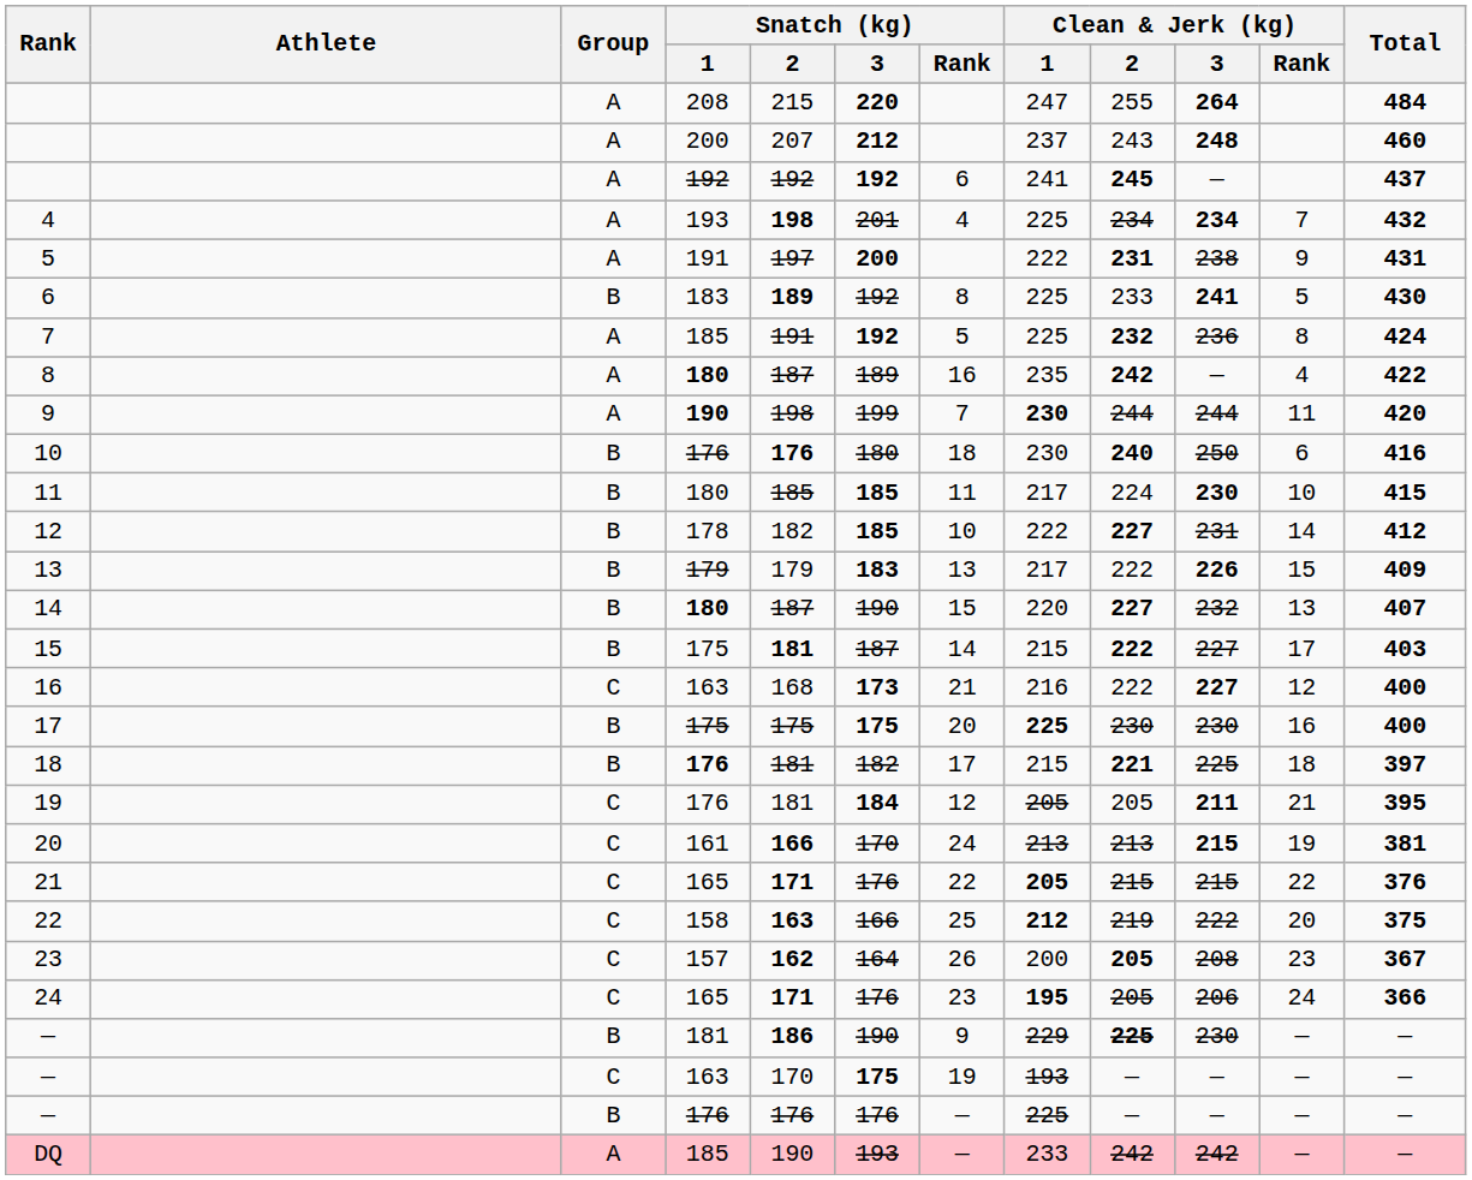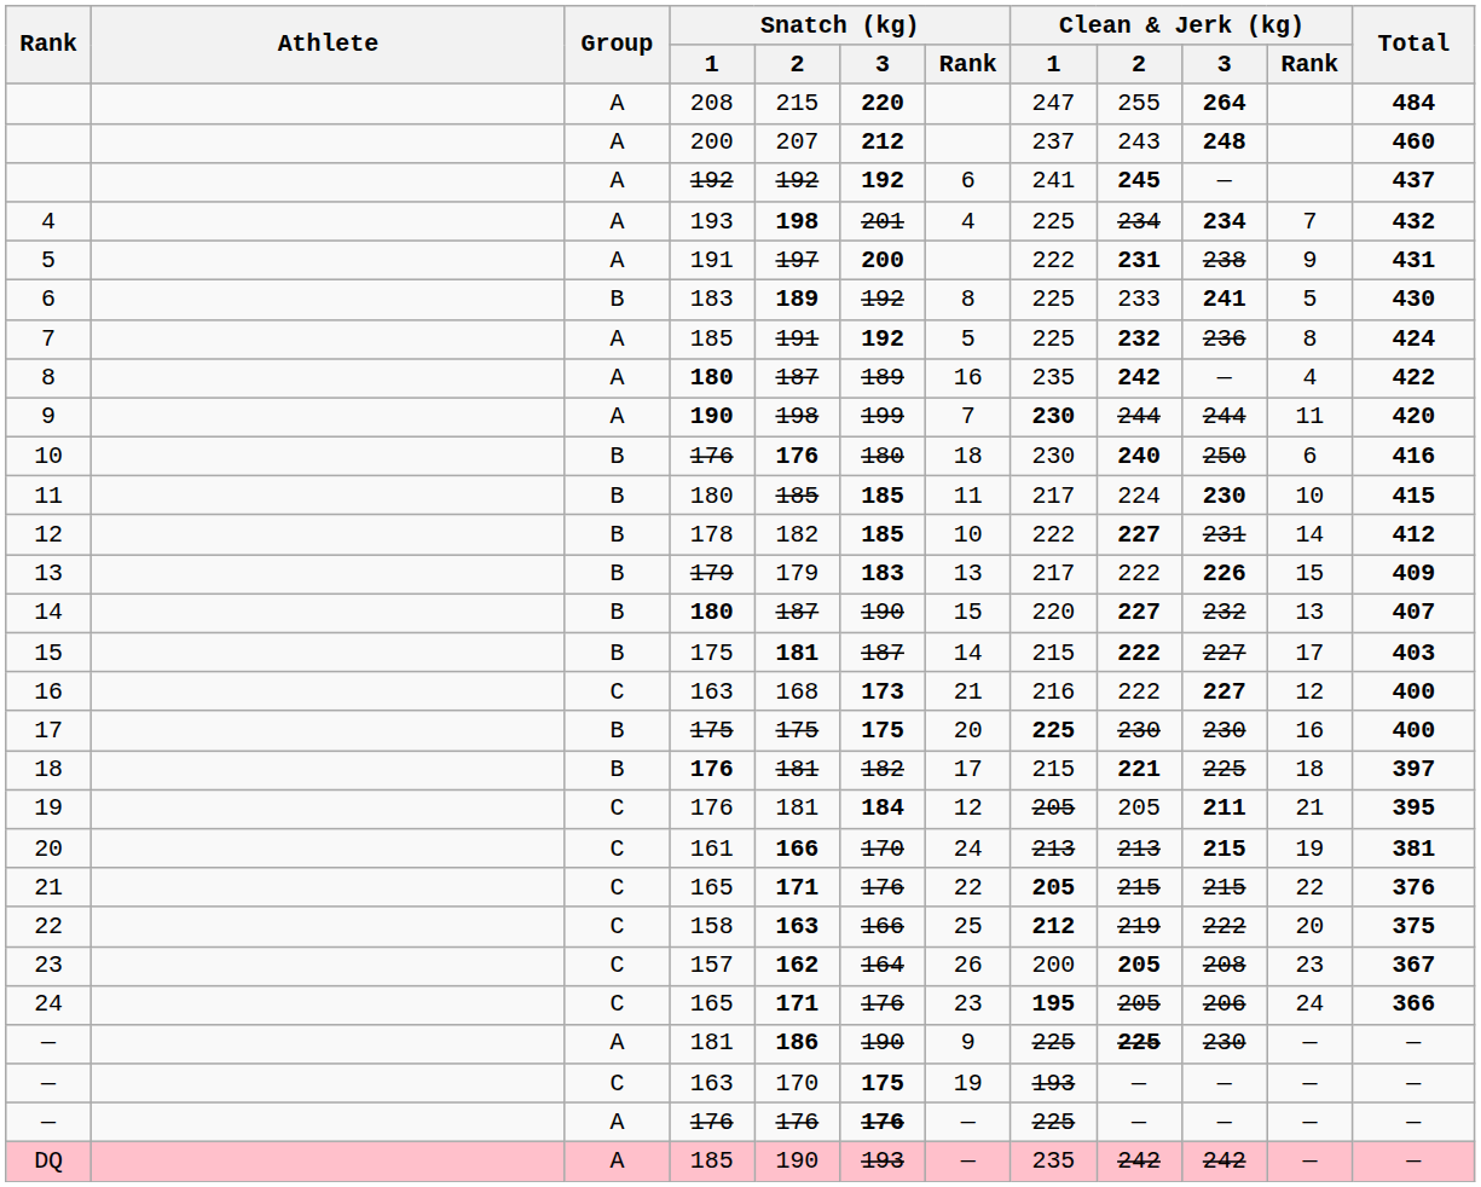 <table class = "wikitable" style="text-align:center;">
 <tr>
 <th rowspan=2 width=40>Rank</th>
 <th rowspan=2 width=250>Athlete</th>
 <th rowspan=2 width=50>Group</th>
 <th colspan=4>Snatch (kg)</th>
 <th colspan=4>Clean & Jerk (kg)</th>
 <th rowspan=2 width=60>Total</th>
 </tr>
 <tr>
 <th width=40>1</th>
 <th width=40>2</th>
 <th width=40>3</th>
 <th width=40>Rank</th>
 <th width=40>1</th>
 <th width=40>2</th>
 <th width=40>3</th>
 <th width=40>Rank</th>
 </tr>
 <tr>
 <td></td>
 <td align=left></td>
 <td>A</td>
 <td>208</td>
 <td>215</td>
 <td><strong>220</strong></td>
 <td></td>
 <td>247</td>
 <td>255</td>
 <td><strong>264</strong></td>
 <td></td>
 <td><strong>484</strong></td>
 </tr>
 <tr>
 <td></td>
 <td align=left></td>
 <td>A</td>
 <td>200</td>
 <td>207</td>
 <td><strong>212</strong></td>
 <td></td>
 <td>237</td>
 <td>243</td>
 <td><strong>248</strong></td>
 <td></td>
 <td><strong>460</strong></td>
 </tr>
 <tr>
 <td></td>
 <td align=left></td>
 <td>A</td>
 <td><s>192</s></td>
 <td><s>192</s></td>
 <td><strong>192</strong></td>
 <td>6</td>
 <td>241</td>
 <td><strong>245</strong></td>
 <td>—</td>
 <td></td>
 <td><strong>437</strong></td>
 </tr>
 <tr>
 <td>4</td>
 <td align=left></td>
 <td>A</td>
 <td>193</td>
 <td><strong>198</strong></td>
 <td><s>201</s></td>
 <td>4</td>
 <td>225</td>
 <td><s>234</s></td>
 <td><strong>234</strong></td>
 <td>7</td>
 <td><strong>432</strong></td>
 </tr>
 <tr>
 <td>5</td>
 <td align=left></td>
 <td>A</td>
 <td>191</td>
 <td><s>197</s></td>
 <td><strong>200</strong></td>
 <td></td>
 <td>222</td>
 <td><strong>231</strong></td>
 <td><s>238</s></td>
 <td>9</td>
 <td><strong>431</strong></td>
 </tr>
 <tr>
 <td>6</td>
 <td align=left></td>
 <td>B</td>
 <td>183</td>
 <td><strong>189</strong></td>
 <td><s>192</s></td>
 <td>8</td>
 <td>225</td>
 <td>233</td>
 <td><strong>241</strong></td>
 <td>5</td>
 <td><strong>430</strong></td>
 </tr>
 <tr>
 <td>7</td>
 <td align=left></td>
 <td>A</td>
 <td>185</td>
 <td><s>191</s></td>
 <td><strong>192</strong></td>
 <td>5</td>
 <td>225</td>
 <td><strong>232</strong></td>
 <td><s>236</s></td>
 <td>8</td>
 <td><strong>424</strong></td>
 </tr>
 <tr>
 <td>8</td>
 <td align=left></td>
 <td>A</td>
 <td><strong>180</strong></td>
 <td><s>187</s></td>
 <td><s>189</s></td>
 <td>16</td>
 <td>235</td>
 <td><strong>242</strong></td>
 <td>—</td>
 <td>4</td>
 <td><strong>422</strong></td>
 </tr>
 <tr>
 <td>9</td>
 <td align=left></td>
 <td>A</td>
 <td><strong>190</strong></td>
 <td><s>198</s></td>
 <td><s>199</s></td>
 <td>7</td>
 <td><strong>230</strong></td>
 <td><s>244</s></td>
 <td><s>244</s></td>
 <td>11</td>
 <td><strong>420</strong></td>
 </tr>
 <tr>
 <td>10</td>
 <td align=left></td>
 <td>B</td>
 <td><s>176</s></td>
 <td><strong>176</strong></td>
 <td><s>180</s></td>
 <td>18</td>
 <td>230</td>
 <td><strong>240</strong></td>
 <td><s>250</s></td>
 <td>6</td>
 <td><strong>416</strong></td>
 </tr>
 <tr>
 <td>11</td>
 <td align=left></td>
 <td>B</td>
 <td>180</td>
 <td><s>185</s></td>
 <td><strong>185</strong></td>
 <td>11</td>
 <td>217</td>
 <td>224</td>
 <td><strong>230</strong></td>
 <td>10</td>
 <td><strong>415</strong></td>
 </tr>
 <tr>
 <td>12</td>
 <td align=left></td>
 <td>B</td>
 <td>178</td>
 <td>182</td>
 <td><strong>185</strong></td>
 <td>10</td>
 <td>222</td>
 <td><strong>227</strong></td>
 <td><s>231</s></td>
 <td>14</td>
 <td><strong>412</strong></td>
 </tr>
 <tr>
 <td>13</td>
 <td align=left></td>
 <td>B</td>
 <td><s>179</s></td>
 <td>179</td>
 <td><strong>183</strong></td>
 <td>13</td>
 <td>217</td>
 <td>222</td>
 <td><strong>226</strong></td>
 <td>15</td>
 <td><strong>409</strong></td>
 </tr>
 <tr>
 <td>14</td>
 <td align=left></td>
 <td>B</td>
 <td><strong>180</strong></td>
 <td><s>187</s></td>
 <td><s>190</s></td>
 <td>15</td>
 <td>220</td>
 <td><strong>227</strong></td>
 <td><s>232</s></td>
 <td>13</td>
 <td><strong>407</strong></td>
 </tr>
 <tr>
 <td>15</td>
 <td align=left></td>
 <td>B</td>
 <td>175</td>
 <td><strong>181</strong></td>
 <td><s>187</s></td>
 <td>14</td>
 <td>215</td>
 <td><strong>222</strong></td>
 <td><s>227</s></td>
 <td>17</td>
 <td><strong>403</strong></td>
 </tr>
 <tr>
 <td>16</td>
 <td align=left></td>
 <td>C</td>
 <td>163</td>
 <td>168</td>
 <td><strong>173</strong></td>
 <td>21</td>
 <td>216</td>
 <td>222</td>
 <td><strong>227</strong></td>
 <td>12</td>
 <td><strong>400</strong></td>
 </tr>
 <tr>
 <td>17</td>
 <td align=left></td>
 <td>B</td>
 <td><s>175</s></td>
 <td><s>175</s></td>
 <td><strong>175</strong></td>
 <td>20</td>
 <td><strong>225</strong></td>
 <td><s>230</s></td>
 <td><s>230</s></td>
 <td>16</td>
 <td><strong>400</strong></td>
 </tr>
 <tr>
 <td>18</td>
 <td align=left></td>
 <td>B</td>
 <td><strong>176</strong></td>
 <td><s>181</s></td>
 <td><s>182</s></td>
 <td>17</td>
 <td>215</td>
 <td><strong>221</strong></td>
 <td><s>225</s></td>
 <td>18</td>
 <td><strong>397</strong></td>
 </tr>
 <tr>
 <td>19</td>
 <td align=left></td>
 <td>C</td>
 <td>176</td>
 <td>181</td>
 <td><strong>184</strong></td>
 <td>12</td>
 <td><s>205</s></td>
 <td>205</td>
 <td><strong>211</strong></td>
 <td>21</td>
 <td><strong>395</strong></td>
 </tr>
 <tr>
 <td>20</td>
 <td align=left></td>
 <td>C</td>
 <td>161</td>
 <td><strong>166</strong></td>
 <td><s>170</s></td>
 <td>24</td>
 <td><s>213</s></td>
 <td><s>213</s></td>
 <td><strong>215</strong></td>
 <td>19</td>
 <td><strong>381</strong></td>
 </tr>
 <tr>
 <td>21</td>
 <td align=left></td>
 <td>C</td>
 <td>165</td>
 <td><strong>171</strong></td>
 <td><s>176</s></td>
 <td>22</td>
 <td><strong>205</strong></td>
 <td><s>215</s></td>
 <td><s>215</s></td>
 <td>22</td>
 <td><strong>376</strong></td>
 </tr>
 <tr>
 <td>22</td>
 <td align=left></td>
 <td>C</td>
 <td>158</td>
 <td><strong>163</strong></td>
 <td><s>166</s></td>
 <td>25</td>
 <td><strong>212</strong></td>
 <td><s>219</s></td>
 <td><s>222</s></td>
 <td>20</td>
 <td><strong>375</strong></td>
 </tr>
 <tr>
 <td>23</td>
 <td align=left></td>
 <td>C</td>
 <td>157</td>
 <td><strong>162</strong></td>
 <td><s>164</s></td>
 <td>26</td>
 <td>200</td>
 <td><strong>205</strong></td>
 <td><s>208</s></td>
 <td>23</td>
 <td><strong>367</strong></td>
 </tr>
 <tr>
 <td>24</td>
 <td align=left></td>
 <td>C</td>
 <td>165</td>
 <td><strong>171</strong></td>
 <td><s>176</s></td>
 <td>23</td>
 <td><strong>195</strong></td>
 <td><s>205</s></td>
 <td><s>206</s></td>
 <td>24</td>
 <td><strong>366</strong></td>
 </tr>
 <tr>
 <td>—</td>
 <td align=left></td>
-<td>B</td>
+<td>A</td>
 <td>181</td>
 <td><strong>186</strong></td>
 <td><s>190</s></td>
 <td>9</td>
-<td><s>229</s></td>
+<td><s>225</s></td>
 <td><strong><s>225</s></strong></td>
 <td><s>230</s></td>
 <td>—</td>
 <td>—</td>
 </tr>
 <tr>
 <td>—</td>
 <td align=left></td>
 <td>C</td>
 <td>163</td>
 <td>170</td>
 <td><strong>175</strong></td>
 <td>19</td>
 <td><s>193</s></td>
 <td>—</td>
 <td>—</td>
 <td>—</td>
 <td>—</td>
 </tr>
 <tr>
 <td>—</td>
 <td align=left></td>
-<td>B</td>
+<td>A</td>
 <td><s>176</s></td>
 <td><s>176</s></td>
-<td><s>176</s></td>
+<td><strong><s>176</s></strong></td>
 <td>—</td>
 <td><s>225</s></td>
 <td>—</td>
 <td>—</td>
 <td>—</td>
 <td>—</td>
 </tr>
 <tr bgcolor=pink>
 <td>DQ</td>
 <td align=left></td>
 <td>A</td>
 <td>185</td>
 <td>190</td>
 <td><s>193</s></td>
 <td>—</td>
-<td>233</td>
+<td>235</td>
 <td><s>242</s></td>
 <td><s>242</s></td>
 <td>—</td>
 <td>—</td>
 </tr>
 </table>
